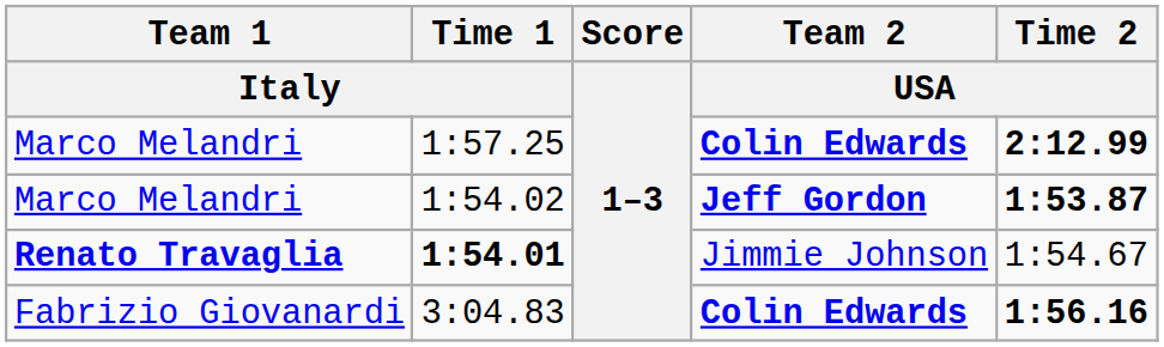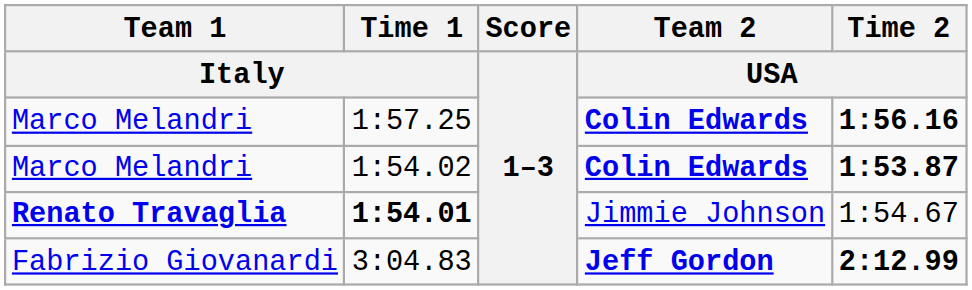 <table class="wikitable">
 <tr>
 <th>Team 1</th>
 <th>Time 1</th>
 <th>Score</th>
 <th>Team 2</th>
 <th>Time 2</th>
 </tr>
 <tr>
 <th colspan=2> Italy</th>
 <th rowspan=6>1–3</th>
 <th colspan=2> <strong>USA</strong></th>
 </tr>
 <tr>
 <td><a href='#'>Marco Melandri</a></td>
 <td>1:57.25</td>
 <td><strong><a href='#'>Colin Edwards</a></strong></td>
-<td><strong>2:12.99</strong></td>
+<td><strong>1:56.16</strong></td>
 </tr>
 <tr>
 <td><a href='#'>Marco Melandri</a></td>
 <td>1:54.02</td>
-<td><strong><a href='#'>Jeff Gordon</a></strong></td>
+<td><strong><a href='#'>Colin Edwards</a></strong></td>
 <td><strong>1:53.87</strong></td>
 </tr>
 <tr>
 <td><strong><a href='#'>Renato Travaglia</a></strong></td>
 <td><strong>1:54.01</strong></td>
 <td><a href='#'>Jimmie Johnson</a></td>
 <td>1:54.67</td>
 </tr>
 <tr>
 <td><a href='#'>Fabrizio Giovanardi</a></td>
 <td>3:04.83</td>
-<td><strong><a href='#'>Colin Edwards</a></strong></td>
-<td><strong>1:56.16</strong></td>
+<td><strong><a href='#'>Jeff Gordon</a></strong></td>
+<td><strong>2:12.99</strong></td>
 </tr>
 </table>
